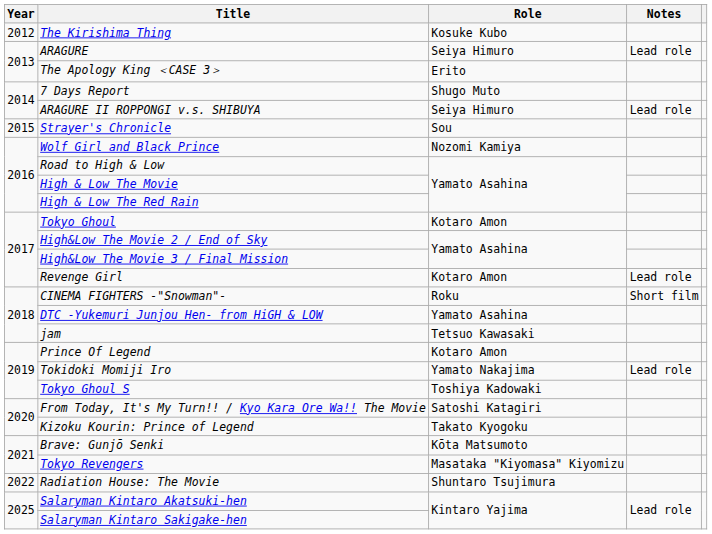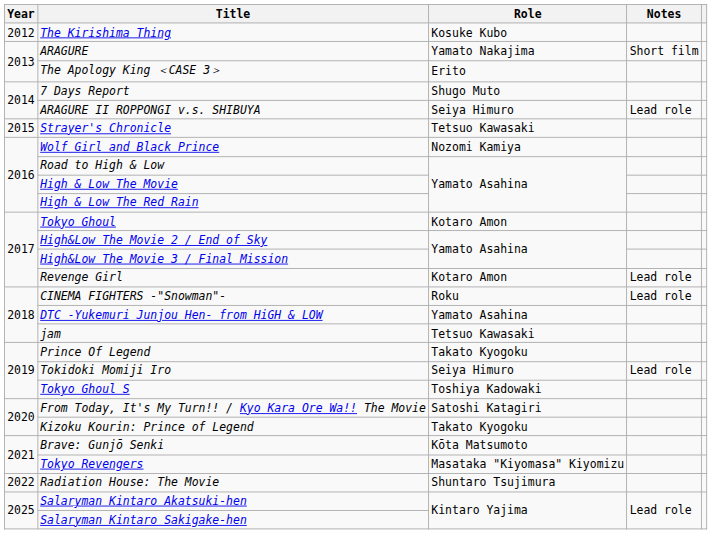 <table class="wikitable sortable">
 <tr>
 <th>Year</th>
 <th>Title</th>
 <th>Role</th>
 <th class="unsortable">Notes</th>
 <th class="unsortable"></th>
 </tr>
 <tr>
 <td>2012</td>
 <td><em><a href='#'>The Kirishima Thing</a></em></td>
 <td>Kosuke Kubo</td>
 <td></td>
 <td></td>
 </tr>
 <tr>
 <td rowspan="2">2013</td>
 <td><em>ARAGURE</em></td>
-<td>Seiya Himuro</td>
-<td>Lead role</td>
+<td>Yamato Nakajima</td>
+<td>Short film</td>
 <td></td>
 </tr>
 <tr>
 <td><em>The Apology King ＜CASE 3＞</em></td>
 <td>Erito</td>
 <td></td>
 <td></td>
 </tr>
 <tr>
 <td rowspan="2">2014</td>
 <td><em>7 Days Report</em></td>
 <td>Shugo Muto</td>
 <td></td>
 <td></td>
 </tr>
 <tr>
 <td><em>ARAGURE II ROPPONGI v.s. SHIBUYA</em></td>
 <td>Seiya Himuro</td>
 <td>Lead role</td>
 <td></td>
 </tr>
 <tr>
 <td>2015</td>
 <td><em><a href='#'>Strayer's Chronicle</a></em></td>
-<td>Sou</td>
+<td>Tetsuo Kawasaki</td>
 <td></td>
 <td></td>
 </tr>
 <tr>
 <td rowspan="4">2016</td>
 <td><em><a href='#'>Wolf Girl and Black Prince</a></em></td>
 <td>Nozomi Kamiya</td>
 <td></td>
 <td></td>
 </tr>
 <tr>
 <td><em>Road to High & Low</em></td>
 <td rowspan="3">Yamato Asahina</td>
 <td></td>
 <td></td>
 </tr>
 <tr>
 <td><em><a href='#'>High & Low The Movie</a></em></td>
 <td></td>
 <td></td>
 </tr>
 <tr>
 <td><em><a href='#'>High & Low The Red Rain</a></em></td>
 <td></td>
 <td></td>
 </tr>
 <tr>
 <td rowspan="4">2017</td>
 <td><em><a href='#'>Tokyo Ghoul</a></em></td>
 <td>Kotaro Amon</td>
 <td></td>
 <td></td>
 </tr>
 <tr>
 <td><em><a href='#'>High&Low The Movie 2 / End of Sky</a></em></td>
 <td rowspan="2">Yamato Asahina</td>
 <td></td>
 <td></td>
 </tr>
 <tr>
 <td><em><a href='#'>High&Low The Movie 3 / Final Mission</a></em></td>
 <td></td>
 <td></td>
 </tr>
 <tr>
 <td><em>Revenge Girl</em></td>
 <td>Kotaro Amon</td>
 <td>Lead role</td>
 <td></td>
 </tr>
 <tr>
 <td rowspan="3">2018</td>
 <td><em>CINEMA FIGHTERS -"Snowman"-</em></td>
 <td>Roku</td>
-<td>Short film</td>
+<td>Lead role</td>
 <td></td>
 </tr>
 <tr>
 <td><em><a href='#'>DTC -Yukemuri Junjou Hen- from HiGH & LOW</a></em></td>
 <td>Yamato Asahina</td>
 <td></td>
 <td></td>
 </tr>
 <tr>
 <td><em>jam</em></td>
 <td>Tetsuo Kawasaki</td>
 <td></td>
 <td></td>
 </tr>
 <tr>
 <td rowspan="3">2019</td>
 <td><em>Prince Of Legend</em></td>
-<td>Kotaro Amon</td>
+<td>Takato Kyogoku</td>
 <td></td>
 <td></td>
 </tr>
 <tr>
 <td><em>Tokidoki Momiji Iro</em></td>
-<td>Yamato Nakajima</td>
+<td>Seiya Himuro</td>
 <td>Lead role</td>
 <td></td>
 </tr>
 <tr>
 <td><em><a href='#'>Tokyo Ghoul S</a></em></td>
 <td>Toshiya Kadowaki</td>
 <td></td>
 <td></td>
 </tr>
 <tr>
 <td rowspan="2">2020</td>
 <td><em>From Today, It's My Turn!! / <a href='#'>Kyo Kara Ore Wa!!</a> The Movie</em></td>
 <td>Satoshi Katagiri</td>
 <td></td>
 <td></td>
 </tr>
 <tr>
 <td><em>Kizoku Kourin: Prince of Legend</em></td>
 <td>Takato Kyogoku</td>
 <td></td>
 <td></td>
 </tr>
 <tr>
 <td rowspan="2">2021</td>
 <td><em>Brave: Gunjō Senki</em></td>
 <td>Kōta Matsumoto</td>
 <td></td>
 <td></td>
 </tr>
 <tr>
 <td><em><a href='#'>Tokyo Revengers</a></em></td>
 <td>Masataka "Kiyomasa" Kiyomizu</td>
 <td></td>
 <td></td>
 </tr>
 <tr>
 <td>2022</td>
 <td><em>Radiation House: The Movie</em></td>
 <td>Shuntaro Tsujimura</td>
 <td></td>
 <td></td>
 </tr>
 <tr>
 <td rowspan="2">2025</td>
 <td><em><a href='#'>Salaryman Kintaro Akatsuki-hen</a></em></td>
 <td rowspan="2">Kintaro Yajima</td>
 <td rowspan="2">Lead role</td>
 <td rowspan="2"></td>
 </tr>
 <tr>
 <td><em><a href='#'>Salaryman Kintaro Sakigake-hen</a></em></td>
 </tr>
 </table>
